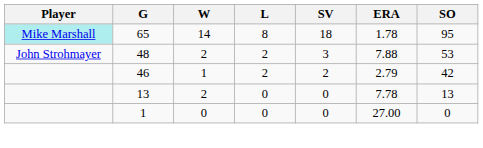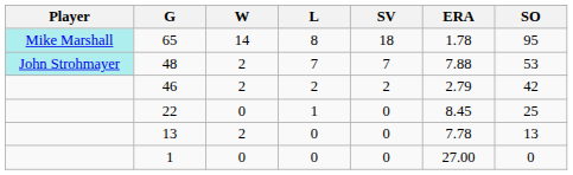 <table class="wikitable sortable">
 <tr>
 <th bgcolor="#DDDDFF" width="16%">Player</th>
 <th bgcolor="#DDDDFF" width="9%">G</th>
 <th bgcolor="#DDDDFF" width="9%">W</th>
 <th bgcolor="#DDDDFF" width="9%">L</th>
 <th bgcolor="#DDDDFF" width="9%">SV</th>
 <th bgcolor="#DDDDFF" width="9%">ERA</th>
 <th bgcolor="#DDDDFF" width="9%">SO</th>
 </tr>
 <tr align="center">
 <td style="background: paleturquoise;"><a href='#'>Mike Marshall</a></td>
 <td>65</td>
 <td>14</td>
 <td>8</td>
 <td>18</td>
 <td>1.78</td>
 <td>95</td>
 </tr>
 <tr align=center>
-<td><a href='#'>John Strohmayer</a></td>
+<td style="background: paleturquoise;"><a href='#'>John Strohmayer</a></td>
 <td>48</td>
 <td>2</td>
-<td>2</td>
-<td>3</td>
+<td>7</td>
+<td>7</td>
 <td>7.88</td>
 <td>53</td>
 </tr>
 <tr align=center>
 <td></td>
 <td>46</td>
-<td>1</td>
+<td>2</td>
 <td>2</td>
 <td>2</td>
 <td>2.79</td>
 <td>42</td>
+</tr>
+<tr align="center">
+<td></td>
+<td>22</td>
+<td>0</td>
+<td>1</td>
+<td>0</td>
+<td>8.45</td>
+<td>25</td>
 </tr>
 <tr align="center">
 <td></td>
 <td>13</td>
 <td>2</td>
 <td>0</td>
 <td>0</td>
 <td>7.78</td>
 <td>13</td>
 </tr>
 <tr align="center">
 <td></td>
 <td>1</td>
 <td>0</td>
 <td>0</td>
 <td>0</td>
 <td>27.00</td>
 <td>0</td>
 </tr>
 </table>
